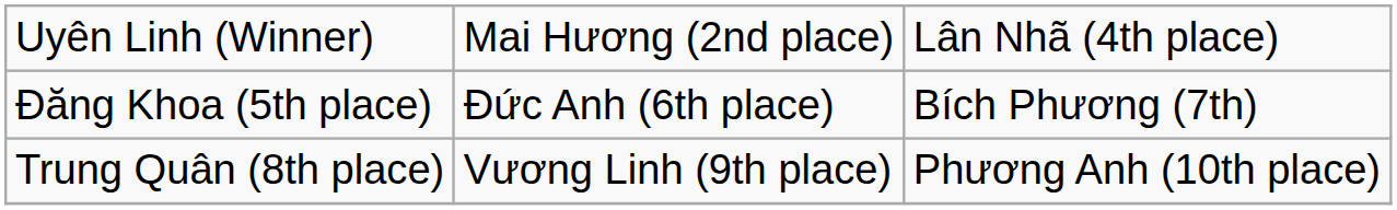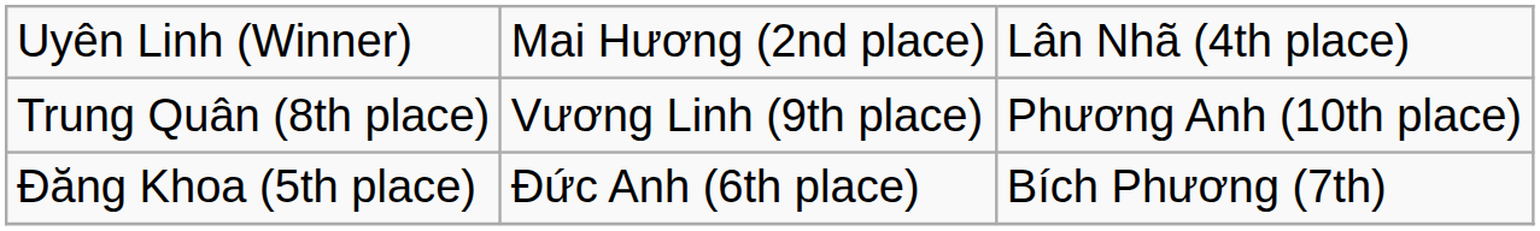 <table class="wikitable" align="center">
 <tr>
 <td>Uyên Linh (Winner)</td>
 <td>Mai Hương (2nd place)</td>
 <td>Lân Nhã (4th place)</td>
 </tr>
 <tr>
+<td>Trung Quân (8th place)</td>
+<td>Vương Linh (9th place)</td>
+<td>Phương Anh (10th place)</td>
+</tr>
+<tr>
 <td>Đăng Khoa (5th place)</td>
 <td>Đức Anh (6th place)</td>
 <td>Bích Phương (7th)</td>
 </tr>
 <tr>
-<td>Trung Quân (8th place)</td>
-<td>Vương Linh (9th place)</td>
-<td>Phương Anh (10th place)</td>
-</tr>
-<tr>
 </tr>
 </table>
